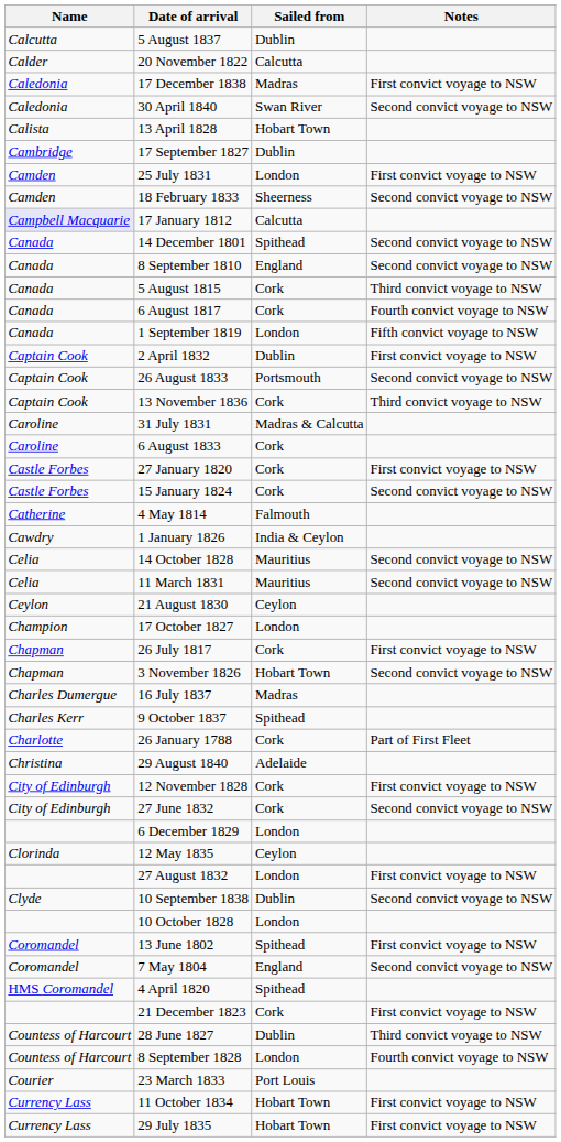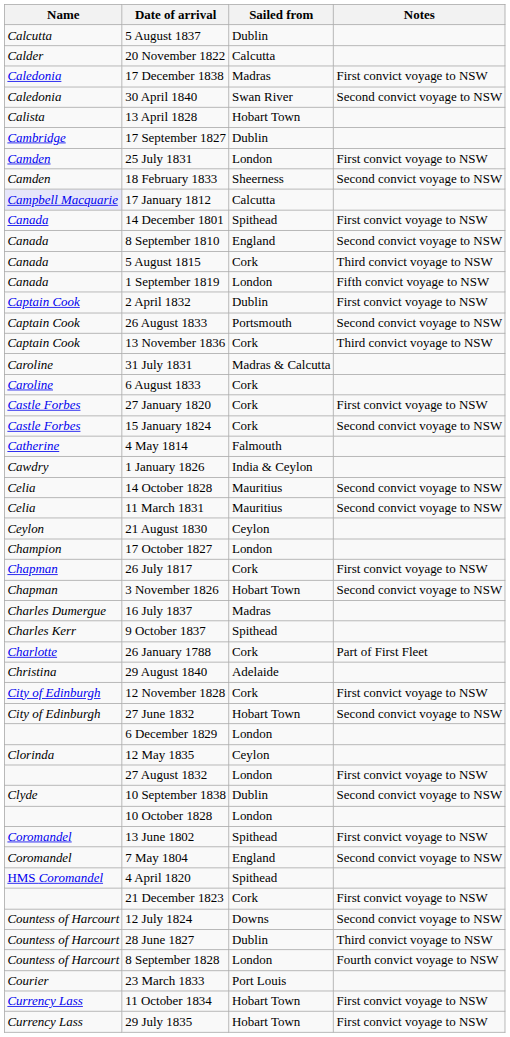 <table class="wikitable sortable" border="1">
 <tr>
 <th>Name</th>
 <th>Date of arrival</th>
 <th>Sailed from</th>
 <th>Notes</th>
 </tr>
 <tr>
 <td><em>Calcutta</em></td>
 <td>5 August 1837</td>
 <td>Dublin</td>
 <td></td>
 </tr>
 <tr>
 <td><em>Calder</em></td>
 <td>20 November 1822</td>
 <td>Calcutta</td>
 <td></td>
 </tr>
 <tr>
 <td><a href='#'><em>Caledonia</em></a></td>
 <td>17 December 1838</td>
 <td>Madras</td>
 <td>First convict voyage to NSW</td>
 </tr>
 <tr>
 <td><em>Caledonia</em></td>
 <td>30 April 1840</td>
 <td>Swan River</td>
 <td>Second convict voyage to NSW</td>
 </tr>
 <tr>
 <td><em>Calista</em></td>
 <td>13 April 1828</td>
 <td>Hobart Town</td>
 <td></td>
 </tr>
 <tr>
 <td><a href='#'><em>Cambridge</em></a></td>
 <td>17 September 1827</td>
 <td>Dublin</td>
 <td></td>
 </tr>
 <tr>
 <td><a href='#'><em>Camden</em></a></td>
 <td>25 July 1831</td>
 <td>London</td>
 <td>First convict voyage to NSW</td>
 </tr>
 <tr>
 <td><em>Camden</em></td>
 <td>18 February 1833</td>
 <td>Sheerness</td>
 <td>Second convict voyage to NSW</td>
 </tr>
 <tr>
 <td style="background: lavender;"><a href='#'><em>Campbell Macquarie</em></a></td>
 <td>17 January 1812</td>
 <td>Calcutta</td>
 <td></td>
 </tr>
 <tr>
 <td><a href='#'><em>Canada</em></a></td>
 <td>14 December 1801</td>
 <td>Spithead</td>
-<td>Second convict voyage to NSW</td>
+<td>First convict voyage to NSW</td>
 </tr>
 <tr>
 <td><em>Canada</em></td>
 <td>8 September 1810</td>
 <td>England</td>
 <td>Second convict voyage to NSW</td>
 </tr>
 <tr>
 <td><em>Canada</em></td>
 <td>5 August 1815</td>
 <td>Cork</td>
 <td>Third convict voyage to NSW</td>
-</tr>
-<tr>
-<td><em>Canada</em></td>
-<td>6 August 1817</td>
-<td>Cork</td>
-<td>Fourth convict voyage to NSW</td>
 </tr>
 <tr>
 <td><em>Canada</em></td>
 <td>1 September 1819</td>
 <td>London</td>
 <td>Fifth convict voyage to NSW</td>
 </tr>
 <tr>
 <td><a href='#'><em>Captain Cook</em></a></td>
 <td>2 April 1832</td>
 <td>Dublin</td>
 <td>First convict voyage to NSW</td>
 </tr>
 <tr>
 <td><em>Captain Cook</em></td>
 <td>26 August 1833</td>
 <td>Portsmouth</td>
 <td>Second convict voyage to NSW</td>
 </tr>
 <tr>
 <td><em>Captain Cook</em></td>
 <td>13 November 1836</td>
 <td>Cork</td>
 <td>Third convict voyage to NSW</td>
 </tr>
 <tr>
 <td><em>Caroline</em></td>
 <td>31 July 1831</td>
 <td>Madras & Calcutta</td>
 <td></td>
 </tr>
 <tr>
 <td><a href='#'><em>Caroline</em></a></td>
 <td>6 August 1833</td>
 <td>Cork</td>
 <td></td>
 </tr>
 <tr>
 <td><a href='#'><em>Castle Forbes</em></a></td>
 <td>27 January 1820</td>
 <td>Cork</td>
 <td>First convict voyage to NSW</td>
 </tr>
 <tr>
 <td><a href='#'><em>Castle Forbes</em></a></td>
 <td>15 January 1824</td>
 <td>Cork</td>
 <td>Second convict voyage to NSW</td>
 </tr>
 <tr>
 <td><a href='#'><em>Catherine</em></a></td>
 <td>4 May 1814</td>
 <td>Falmouth</td>
 <td></td>
 </tr>
 <tr>
 <td><em>Cawdry</em></td>
 <td>1 January 1826</td>
 <td>India & Ceylon</td>
 <td></td>
 </tr>
 <tr>
 <td><em>Celia</em></td>
 <td>14 October 1828</td>
 <td>Mauritius</td>
 <td>Second convict voyage to NSW</td>
 </tr>
 <tr>
 <td><em>Celia</em></td>
 <td>11 March 1831</td>
 <td>Mauritius</td>
 <td>Second convict voyage to NSW</td>
 </tr>
 <tr>
 <td><em>Ceylon</em></td>
 <td>21 August 1830</td>
 <td>Ceylon</td>
 <td></td>
 </tr>
 <tr>
 <td><em>Champion</em></td>
 <td>17 October 1827</td>
 <td>London</td>
 <td></td>
 </tr>
 <tr>
 <td><a href='#'><em>Chapman</em></a></td>
 <td>26 July 1817</td>
 <td>Cork</td>
 <td>First convict voyage to NSW</td>
 </tr>
 <tr>
 <td><em>Chapman</em></td>
 <td>3 November 1826</td>
 <td>Hobart Town</td>
 <td>Second convict voyage to NSW</td>
 </tr>
 <tr>
 <td><em>Charles Dumergue</em></td>
 <td>16 July 1837</td>
 <td>Madras</td>
 <td></td>
 </tr>
 <tr>
 <td><em>Charles Kerr</em></td>
 <td>9 October 1837</td>
 <td>Spithead</td>
 <td></td>
 </tr>
 <tr>
 <td><a href='#'><em>Charlotte</em></a></td>
 <td>26 January 1788</td>
 <td>Cork</td>
 <td>Part of First Fleet</td>
 </tr>
 <tr>
 <td><em>Christina</em></td>
 <td>29 August 1840</td>
 <td>Adelaide</td>
 <td></td>
 </tr>
 <tr>
 <td><a href='#'><em>City of Edinburgh</em></a></td>
 <td>12 November 1828</td>
 <td>Cork</td>
 <td>First convict voyage to NSW</td>
 </tr>
 <tr>
 <td><em>City of Edinburgh</em></td>
 <td>27 June 1832</td>
-<td>Cork</td>
+<td>Hobart Town</td>
 <td>Second convict voyage to NSW</td>
 </tr>
 <tr>
 <td></td>
 <td>6 December 1829</td>
 <td>London</td>
 <td></td>
 </tr>
 <tr>
 <td><em>Clorinda</em></td>
 <td>12 May 1835</td>
 <td>Ceylon</td>
 <td></td>
 </tr>
 <tr>
 <td></td>
 <td>27 August 1832</td>
 <td>London</td>
 <td>First convict voyage to NSW</td>
 </tr>
 <tr>
 <td><em>Clyde</em></td>
 <td>10 September 1838</td>
 <td>Dublin</td>
 <td>Second convict voyage to NSW</td>
 </tr>
 <tr>
 <td></td>
 <td>10 October 1828</td>
 <td>London</td>
 <td></td>
 </tr>
 <tr>
 <td><a href='#'><em>Coromandel</em></a></td>
 <td>13 June 1802</td>
 <td>Spithead</td>
 <td>First convict voyage to NSW</td>
 </tr>
 <tr>
 <td><em>Coromandel</em></td>
 <td>7 May 1804</td>
 <td>England</td>
 <td>Second convict voyage to NSW</td>
 </tr>
 <tr>
 <td><a href='#'>HMS <em>Coromandel</em></a></td>
 <td>4 April 1820</td>
 <td>Spithead</td>
 <td></td>
 </tr>
 <tr>
 <td></td>
 <td>21 December 1823</td>
 <td>Cork</td>
 <td>First convict voyage to NSW</td>
 </tr>
 <tr>
 <td><em>Countess of Harcourt</em></td>
+<td>12 July 1824</td>
+<td>Downs</td>
+<td>Second convict voyage to NSW</td>
+</tr>
+<tr>
+<td><em>Countess of Harcourt</em></td>
 <td>28 June 1827</td>
 <td>Dublin</td>
 <td>Third convict voyage to NSW</td>
 </tr>
 <tr>
 <td><em>Countess of Harcourt</em></td>
 <td>8 September 1828</td>
 <td>London</td>
 <td>Fourth convict voyage to NSW</td>
 </tr>
 <tr>
 <td><em>Courier</em></td>
 <td>23 March 1833</td>
 <td>Port Louis</td>
 <td></td>
 </tr>
 <tr>
 <td><a href='#'><em>Currency Lass</em></a></td>
 <td>11 October 1834</td>
 <td>Hobart Town</td>
 <td>First convict voyage to NSW</td>
 </tr>
 <tr>
 <td><em>Currency Lass</em></td>
 <td>29 July 1835</td>
 <td>Hobart Town</td>
 <td>First convict voyage to NSW</td>
 </tr>
 </table>
